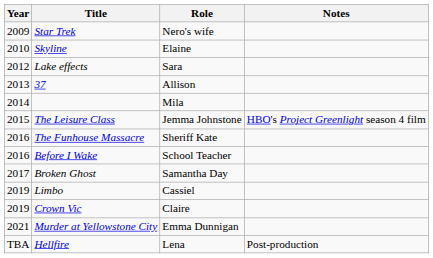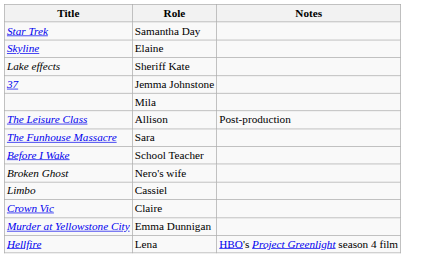 <table class="wikitable sortable">
 <tr>
-<th>Year</th>
 <th>Title</th>
 <th>Role</th>
 <th class="unsortable">Notes</th>
 </tr>
 <tr>
-<td>2009</td>
 <td><em><a href='#'>Star Trek</a></em></td>
-<td>Nero's wife</td>
+<td>Samantha Day</td>
 <td></td>
 </tr>
 <tr>
-<td>2010</td>
 <td><em><a href='#'>Skyline</a></em></td>
 <td>Elaine</td>
 <td></td>
 </tr>
 <tr>
-<td>2012</td>
 <td><em>Lake effects</em></td>
-<td>Sara</td>
+<td>Sheriff Kate</td>
 <td></td>
 </tr>
 <tr>
-<td>2013</td>
 <td><em><a href='#'>37</a></em></td>
-<td>Allison</td>
+<td>Jemma Johnstone</td>
 <td></td>
 </tr>
 <tr>
-<td>2014</td>
 <td><em></em></td>
 <td>Mila</td>
 <td></td>
 </tr>
 <tr>
-<td>2015</td>
 <td><em><a href='#'>The Leisure Class</a></em></td>
-<td>Jemma Johnstone</td>
-<td><a href='#'>HBO</a>'s <em><a href='#'>Project Greenlight</a></em> season 4 film</td>
+<td>Allison</td>
+<td>Post-production</td>
 </tr>
 <tr>
-<td>2016</td>
 <td><em><a href='#'>The Funhouse Massacre</a></em></td>
-<td>Sheriff Kate</td>
+<td>Sara</td>
 <td></td>
 </tr>
 <tr>
-<td>2016</td>
 <td><em><a href='#'>Before I Wake</a></em></td>
 <td>School Teacher</td>
 <td></td>
 </tr>
 <tr>
-<td>2017</td>
 <td><em>Broken Ghost</em></td>
-<td>Samantha Day</td>
+<td>Nero's wife</td>
 <td></td>
 </tr>
 <tr>
-<td>2019</td>
 <td><em>Limbo</em></td>
 <td>Cassiel</td>
 <td></td>
 </tr>
 <tr>
-<td>2019</td>
 <td><em><a href='#'>Crown Vic</a></em></td>
 <td>Claire</td>
 <td></td>
 </tr>
 <tr>
-<td>2021</td>
 <td><em><a href='#'>Murder at Yellowstone City</a></em></td>
 <td>Emma Dunnigan</td>
 <td></td>
 </tr>
 <tr>
-<td>TBA</td>
 <td><em><a href='#'>Hellfire</a></em></td>
 <td>Lena</td>
-<td>Post-production</td>
+<td><a href='#'>HBO</a>'s <em><a href='#'>Project Greenlight</a></em> season 4 film</td>
 </tr>
 </table>
